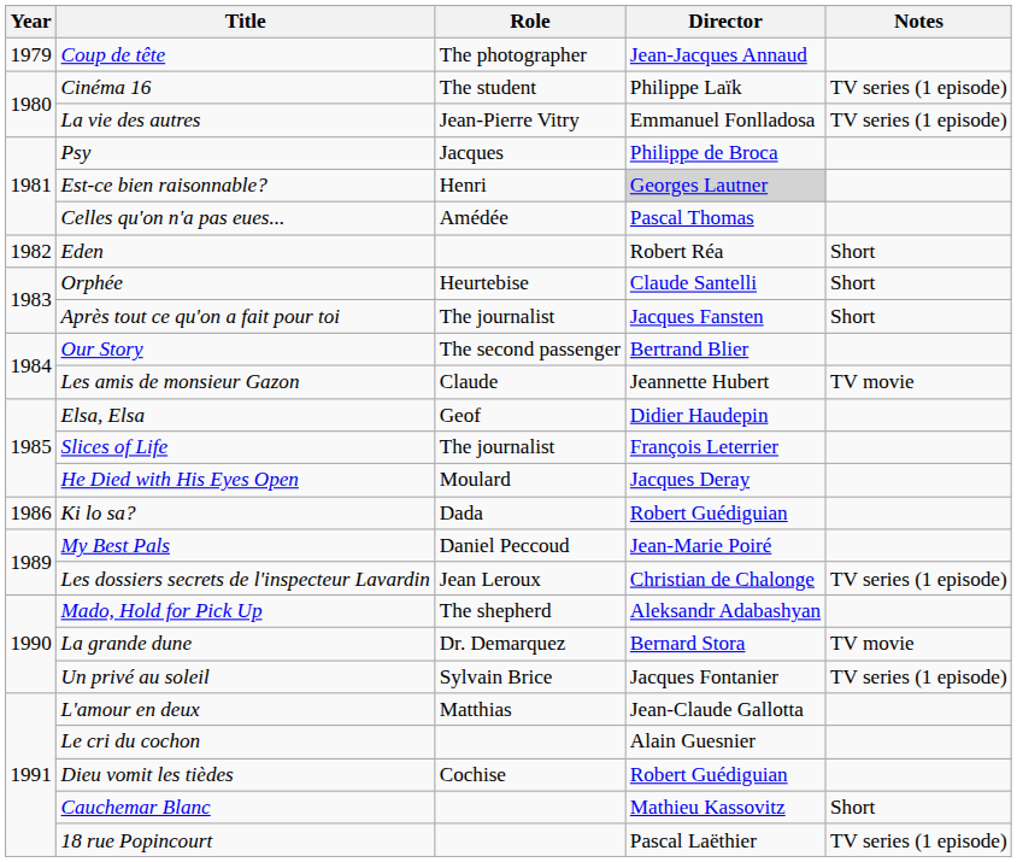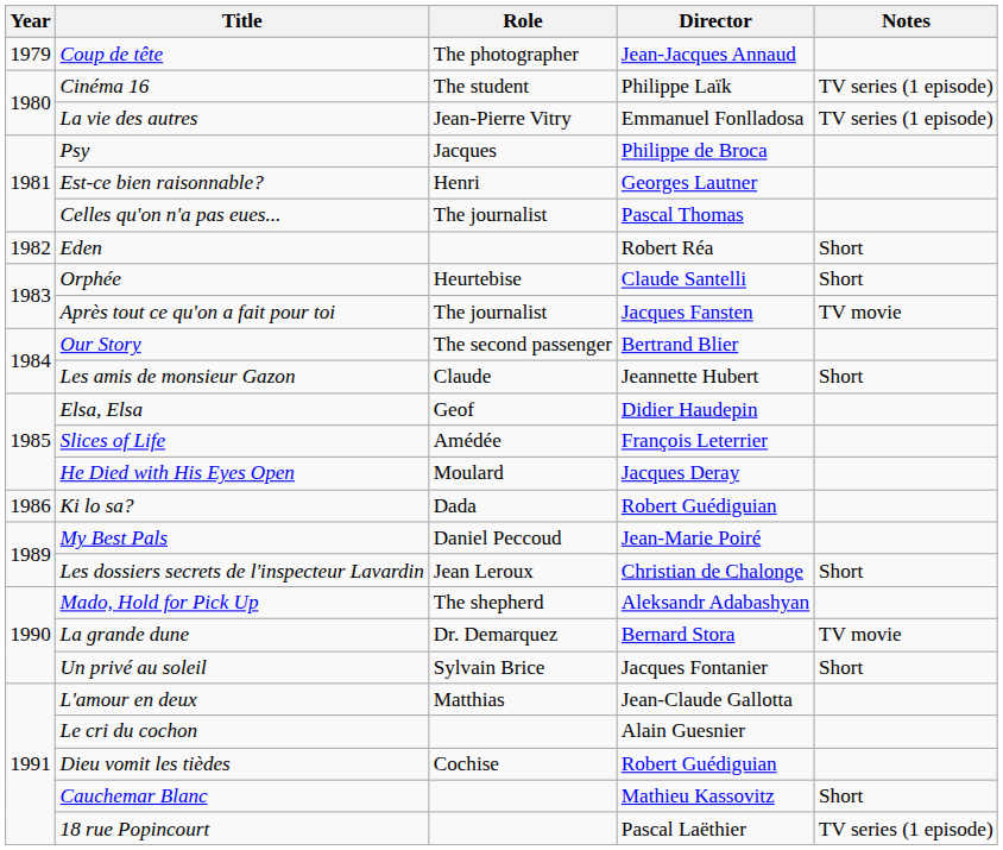 <table class="wikitable">
 <tr>
 <th>Year</th>
 <th>Title</th>
 <th>Role</th>
 <th>Director</th>
 <th>Notes</th>
 </tr>
 <tr>
 <td>1979</td>
 <td><em><a href='#'>Coup de tête</a></em></td>
 <td>The photographer</td>
 <td><a href='#'>Jean-Jacques Annaud</a></td>
 <td></td>
 </tr>
 <tr>
 <td rowspan=2>1980</td>
 <td><em>Cinéma 16</em></td>
 <td>The student</td>
 <td>Philippe Laïk</td>
 <td>TV series (1 episode)</td>
 </tr>
 <tr>
 <td><em>La vie des autres</em></td>
 <td>Jean-Pierre Vitry</td>
 <td>Emmanuel Fonlladosa</td>
 <td>TV series (1 episode)</td>
 </tr>
 <tr>
 <td rowspan=3>1981</td>
 <td><em>Psy</em></td>
 <td>Jacques</td>
 <td><a href='#'>Philippe de Broca</a></td>
 <td></td>
 </tr>
 <tr>
 <td><em>Est-ce bien raisonnable?</em></td>
 <td>Henri</td>
-<td style="background: lightgrey;"><a href='#'>Georges Lautner</a></td>
+<td><a href='#'>Georges Lautner</a></td>
 <td></td>
 </tr>
 <tr>
 <td><em>Celles qu'on n'a pas eues...</em></td>
-<td>Amédée</td>
+<td>The journalist</td>
 <td><a href='#'>Pascal Thomas</a></td>
 <td></td>
 </tr>
 <tr>
 <td>1982</td>
 <td><em>Eden</em></td>
 <td></td>
 <td>Robert Réa</td>
 <td>Short</td>
 </tr>
 <tr>
 <td rowspan=2>1983</td>
 <td><em>Orphée</em></td>
 <td>Heurtebise</td>
 <td><a href='#'>Claude Santelli</a></td>
 <td>Short</td>
 </tr>
 <tr>
 <td><em>Après tout ce qu'on a fait pour toi</em></td>
 <td>The journalist</td>
 <td><a href='#'>Jacques Fansten</a></td>
-<td>Short</td>
+<td>TV movie</td>
 </tr>
 <tr>
 <td rowspan=2>1984</td>
 <td><em><a href='#'>Our Story</a></em></td>
 <td>The second passenger</td>
 <td><a href='#'>Bertrand Blier</a></td>
 <td></td>
 </tr>
 <tr>
 <td><em>Les amis de monsieur Gazon</em></td>
 <td>Claude</td>
 <td>Jeannette Hubert</td>
-<td>TV movie</td>
+<td>Short</td>
 </tr>
 <tr>
 <td rowspan=3>1985</td>
 <td><em>Elsa, Elsa</em></td>
 <td>Geof</td>
 <td><a href='#'>Didier Haudepin</a></td>
 <td></td>
 </tr>
 <tr>
 <td><em><a href='#'>Slices of Life</a></em></td>
-<td>The journalist</td>
+<td>Amédée</td>
 <td><a href='#'>François Leterrier</a></td>
 <td></td>
 </tr>
 <tr>
 <td><em><a href='#'>He Died with His Eyes Open</a></em></td>
 <td>Moulard</td>
 <td><a href='#'>Jacques Deray</a></td>
 <td></td>
 </tr>
 <tr>
 <td>1986</td>
 <td><em>Ki lo sa?</em></td>
 <td>Dada</td>
 <td><a href='#'>Robert Guédiguian</a></td>
 <td></td>
 </tr>
 <tr>
 <td rowspan=2>1989</td>
 <td><em><a href='#'>My Best Pals</a></em></td>
 <td>Daniel Peccoud</td>
 <td><a href='#'>Jean-Marie Poiré</a></td>
 <td></td>
 </tr>
 <tr>
 <td><em>Les dossiers secrets de l'inspecteur Lavardin</em></td>
 <td>Jean Leroux</td>
 <td><a href='#'>Christian de Chalonge</a></td>
-<td>TV series (1 episode)</td>
+<td>Short</td>
 </tr>
 <tr>
 <td rowspan=3>1990</td>
 <td><em><a href='#'>Mado, Hold for Pick Up</a></em></td>
 <td>The shepherd</td>
 <td><a href='#'>Aleksandr Adabashyan</a></td>
 <td></td>
 </tr>
 <tr>
 <td><em>La grande dune</em></td>
 <td>Dr. Demarquez</td>
 <td><a href='#'>Bernard Stora</a></td>
 <td>TV movie</td>
 </tr>
 <tr>
 <td><em>Un privé au soleil</em></td>
 <td>Sylvain Brice</td>
 <td>Jacques Fontanier</td>
-<td>TV series (1 episode)</td>
+<td>Short</td>
 </tr>
 <tr>
 <td rowspan=5>1991</td>
 <td><em>L'amour en deux</em></td>
 <td>Matthias</td>
 <td>Jean-Claude Gallotta</td>
 <td></td>
 </tr>
 <tr>
 <td><em>Le cri du cochon</em></td>
 <td></td>
 <td>Alain Guesnier</td>
 <td></td>
 </tr>
 <tr>
 <td><em>Dieu vomit les tièdes</em></td>
 <td>Cochise</td>
 <td><a href='#'>Robert Guédiguian</a></td>
 <td></td>
 </tr>
 <tr>
 <td><em><a href='#'>Cauchemar Blanc</a></em></td>
 <td></td>
 <td><a href='#'>Mathieu Kassovitz</a></td>
 <td>Short</td>
 </tr>
 <tr>
 <td><em>18 rue Popincourt</em></td>
 <td></td>
 <td>Pascal Laëthier</td>
 <td>TV series (1 episode)</td>
 </tr>
 <tr>
 </tr>
 </table>
